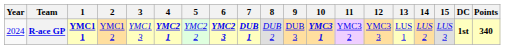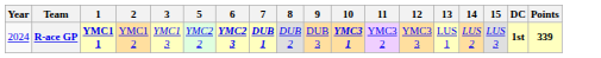 <table class="wikitable" style="text-align:center; font-size:85%">
 <tr>
 <th>Year</th>
 <th>Team</th>
 <th>1</th>
 <th>2</th>
 <th>3</th>
-<th>4</th>
 <th>5</th>
 <th>6</th>
 <th>7</th>
 <th>8</th>
 <th>9</th>
 <th>10</th>
 <th>11</th>
 <th>12</th>
 <th>13</th>
 <th>14</th>
 <th>15</th>
 <th>DC</th>
 <th>Points</th>
 </tr>
 <tr>
 <td><a href='#'>2024</a></td>
 <th nowrap><a href='#'>R-ace GP</a></th>
 <td style="background:#FFFFBF"><strong><a href='#'>YMC1<br>1</a></strong><br></td>
 <td style="background:#ffdf9f"><a href='#'>YMC1<br>2</a><br></td>
 <td style="background:#FFFFBF"><em><a href='#'>YMC1<br>3</a></em><br></td>
-<td style="background:#FFFFBF"><strong><em><a href='#'>YMC2<br>1</a></em></strong><br></td>
 <td style="background:#DFFFDF"><em><a href='#'>YMC2<br>2</a></em><br></td>
 <td style="background:#FFFFBF"><strong><em><a href='#'>YMC2<br>3</a></em></strong><br></td>
 <td style="background:#FFFFBF"><strong><em><a href='#'>DUB<br>1</a></em></strong><br></td>
 <td style="background:#dfdfdf"><em><a href='#'>DUB<br>2</a></em><br></td>
 <td style="background:#ffdf9f"><a href='#'>DUB<br>3</a><br></td>
 <td style="background:#ffdf9f"><strong><em><a href='#'>YMC3<br>1</a></em></strong><br></td>
 <td style="background:#efcfff"><a href='#'>YMC3<br>2</a><br></td>
 <td style="background:#ffdf9f"><a href='#'>YMC3<br>3</a><br></td>
 <td style="background:#FFFFBF"><a href='#'>LUS<br>1</a><br></td>
 <td style="background:#ffdf9f"><em><a href='#'>LUS<br>2</a></em><br></td>
 <td style="background:#dfdfdf"><em><a href='#'>LUS<br>3</a></em><br></td>
 <th style="background:#FFFFBF">1st</th>
-<th style="background:#FFFFBF">340</th>
+<th style="background:#FFFFBF">339</th>
 </tr>
 </table>
